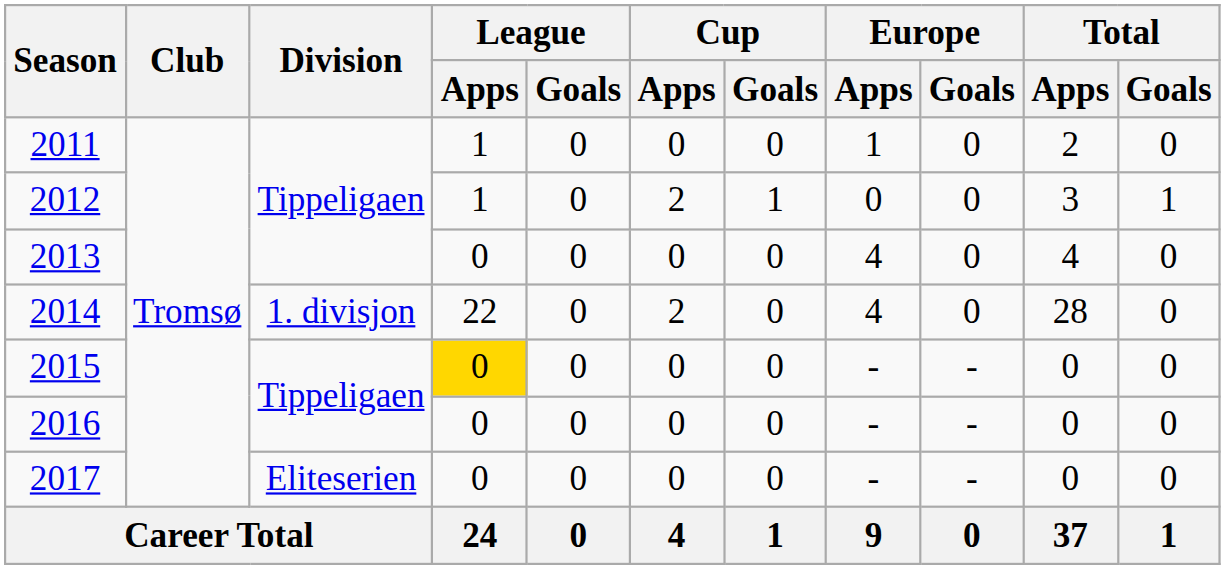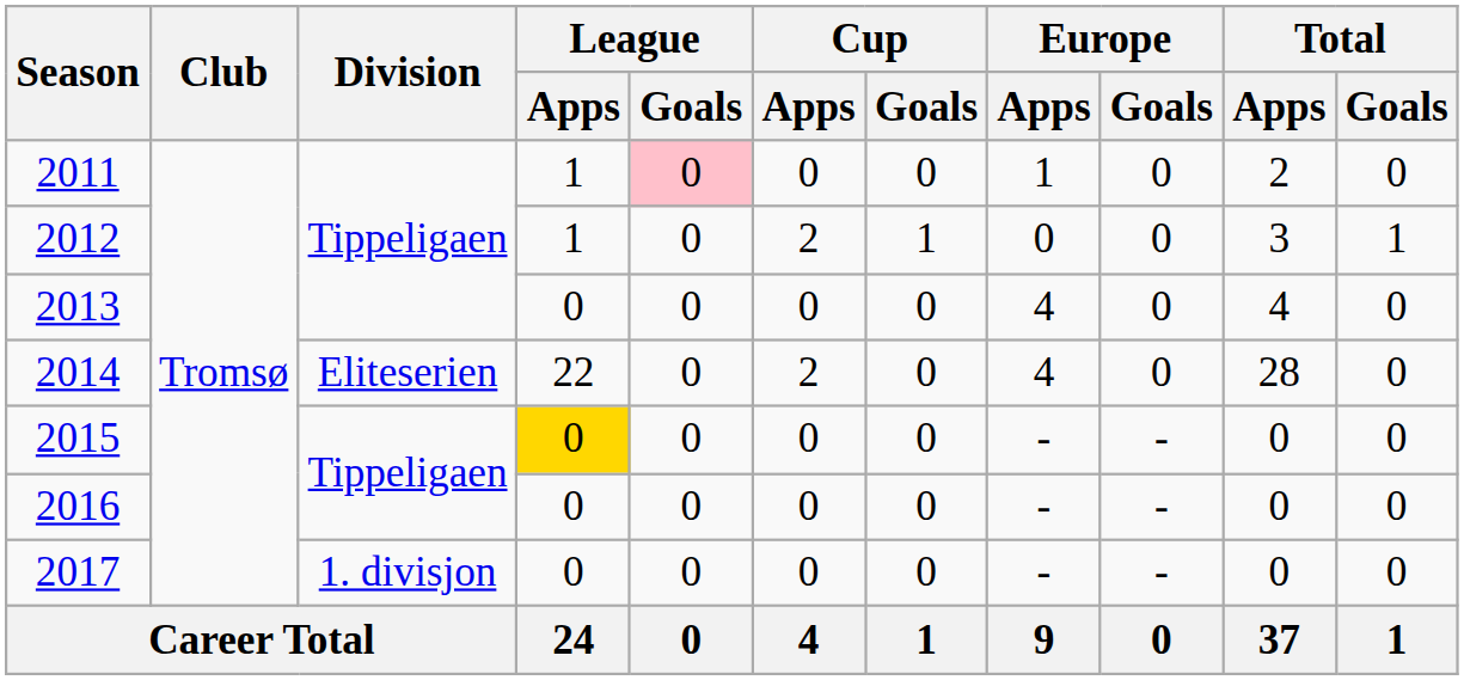 <table class="wikitable" style="text-align: center;">
 <tr>
 <th rowspan="2">Season</th>
 <th rowspan="2">Club</th>
 <th rowspan="2">Division</th>
 <th colspan="2">League</th>
 <th colspan="2">Cup</th>
 <th colspan="2">Europe</th>
 <th colspan="2">Total</th>
 </tr>
 <tr>
 <th>Apps</th>
 <th>Goals</th>
 <th>Apps</th>
 <th>Goals</th>
 <th>Apps</th>
 <th>Goals</th>
 <th>Apps</th>
 <th>Goals</th>
 </tr>
 <tr>
 <td><a href='#'>2011</a></td>
 <td rowspan="7" valign="center"><a href='#'>Tromsø</a></td>
 <td rowspan="3" valign="center"><a href='#'>Tippeligaen</a></td>
 <td>1</td>
-<td>0</td>
+<td style="background: pink;">0</td>
 <td>0</td>
 <td>0</td>
 <td>1</td>
 <td>0</td>
 <td>2</td>
 <td>0</td>
 </tr>
 <tr>
 <td><a href='#'>2012</a></td>
 <td>1</td>
 <td>0</td>
 <td>2</td>
 <td>1</td>
 <td>0</td>
 <td>0</td>
 <td>3</td>
 <td>1</td>
 </tr>
 <tr>
 <td><a href='#'>2013</a></td>
 <td>0</td>
 <td>0</td>
 <td>0</td>
 <td>0</td>
 <td>4</td>
 <td>0</td>
 <td>4</td>
 <td>0</td>
 </tr>
 <tr>
 <td><a href='#'>2014</a></td>
-<td rowspan="1" valign="center"><a href='#'>1. divisjon</a></td>
+<td rowspan="1" valign="center"><a href='#'>Eliteserien</a></td>
 <td>22</td>
 <td>0</td>
 <td>2</td>
 <td>0</td>
 <td>4</td>
 <td>0</td>
 <td>28</td>
 <td>0</td>
 </tr>
 <tr>
 <td><a href='#'>2015</a></td>
 <td rowspan="2" valign="center"><a href='#'>Tippeligaen</a></td>
 <td style="background: gold;">0</td>
 <td>0</td>
 <td>0</td>
 <td>0</td>
 <td>-</td>
 <td>-</td>
 <td>0</td>
 <td>0</td>
 </tr>
 <tr>
 <td><a href='#'>2016</a></td>
 <td>0</td>
 <td>0</td>
 <td>0</td>
 <td>0</td>
 <td>-</td>
 <td>-</td>
 <td>0</td>
 <td>0</td>
 </tr>
 <tr>
 <td><a href='#'>2017</a></td>
-<td rowspan="1" valign="center"><a href='#'>Eliteserien</a></td>
+<td rowspan="1" valign="center"><a href='#'>1. divisjon</a></td>
 <td>0</td>
 <td>0</td>
 <td>0</td>
 <td>0</td>
 <td>-</td>
 <td>-</td>
 <td>0</td>
 <td>0</td>
 </tr>
 <tr>
 <th colspan="3">Career Total</th>
 <th>24</th>
 <th>0</th>
 <th>4</th>
 <th>1</th>
 <th>9</th>
 <th>0</th>
 <th>37</th>
 <th>1</th>
 </tr>
 </table>
